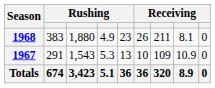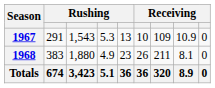 <table class="wikitable plainrowheaders" style="text-align: center;">
 <tr>
 <th scope="col" rowspan="2">Season</th>
 <th scope="colgroup" colspan="4">Rushing</th>
 <th scope="colgroup" colspan="4">Receiving</th>
 </tr>
 <tr>
 <th scope="col"></th>
 <th scope="col"></th>
 <th scope="col"></th>
 <th scope="col"></th>
 <th scope="col"></th>
 <th scope="col"></th>
 <th scope="col"></th>
 <th scope="col"></th>
 </tr>
 <tr>
+<th scope="row"><a href='#'>1967</a></th>
+<td>291</td>
+<td>1,543</td>
+<td>5.3</td>
+<td>13</td>
+<td>10</td>
+<td>109</td>
+<td>10.9</td>
+<td>0</td>
+</tr>
+<tr>
 <th scope="row"><a href='#'>1968</a></th>
 <td>383</td>
 <td>1,880</td>
 <td>4.9</td>
 <td>23</td>
 <td>26</td>
 <td>211</td>
 <td>8.1</td>
-<td>0</td>
-</tr>
-<tr>
-<th scope="row"><a href='#'>1967</a></th>
-<td>291</td>
-<td>1,543</td>
-<td>5.3</td>
-<td>13</td>
-<td>10</td>
-<td>109</td>
-<td>10.9</td>
 <td>0</td>
 </tr>
 <tr>
 <th scope="row">Totals</th>
 <th>674</th>
 <th>3,423</th>
 <th>5.1</th>
 <th>36</th>
 <th>36</th>
 <th>320</th>
 <th>8.9</th>
 <th>0</th>
 </tr>
 </table>
